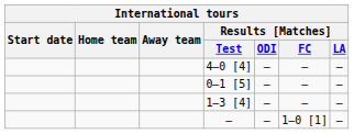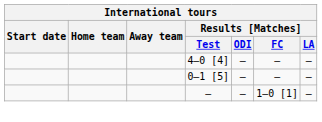 <table class="wikitable">
 <tr>
 <th colspan="7">International tours</th>
 </tr>
 <tr>
 <th rowspan="2">Start date</th>
 <th rowspan="2">Home team</th>
 <th rowspan="2">Away team</th>
 <th colspan="4">Results [Matches]</th>
 </tr>
 <tr>
 <th><a href='#'>Test</a></th>
 <th><a href='#'>ODI</a></th>
 <th><a href='#'>FC</a></th>
 <th><a href='#'>LA</a></th>
 </tr>
 <tr>
 <td><a href='#'></a></td>
 <td></td>
 <td></td>
 <td>4–0 [4]</td>
 <td ; style="text-align:center">—</td>
 <td ; style="text-align:center">—</td>
 <td ; style="text-align:center">—</td>
 </tr>
 <tr>
 <td><a href='#'></a></td>
 <td></td>
 <td></td>
 <td>0–1 [5]</td>
 <td ; style="text-align:center">—</td>
 <td ; style="text-align:center">—</td>
 <td ; style="text-align:center">—</td>
 </tr>
 <tr>
 <td><a href='#'></a></td>
 <td></td>
 <td></td>
-<td>1–3 [4]</td>
-<td ; style="text-align:center">—</td>
-<td ; style="text-align:center">—</td>
-<td ; style="text-align:center">—</td>
-</tr>
-<tr>
-<td><a href='#'></a></td>
-<td></td>
-<td></td>
 <td ; style="text-align:center">—</td>
 <td ; style="text-align:center">—</td>
 <td>1–0 [1]</td>
 <td ; style="text-align:center">—</td>
 </tr>
 </table>
